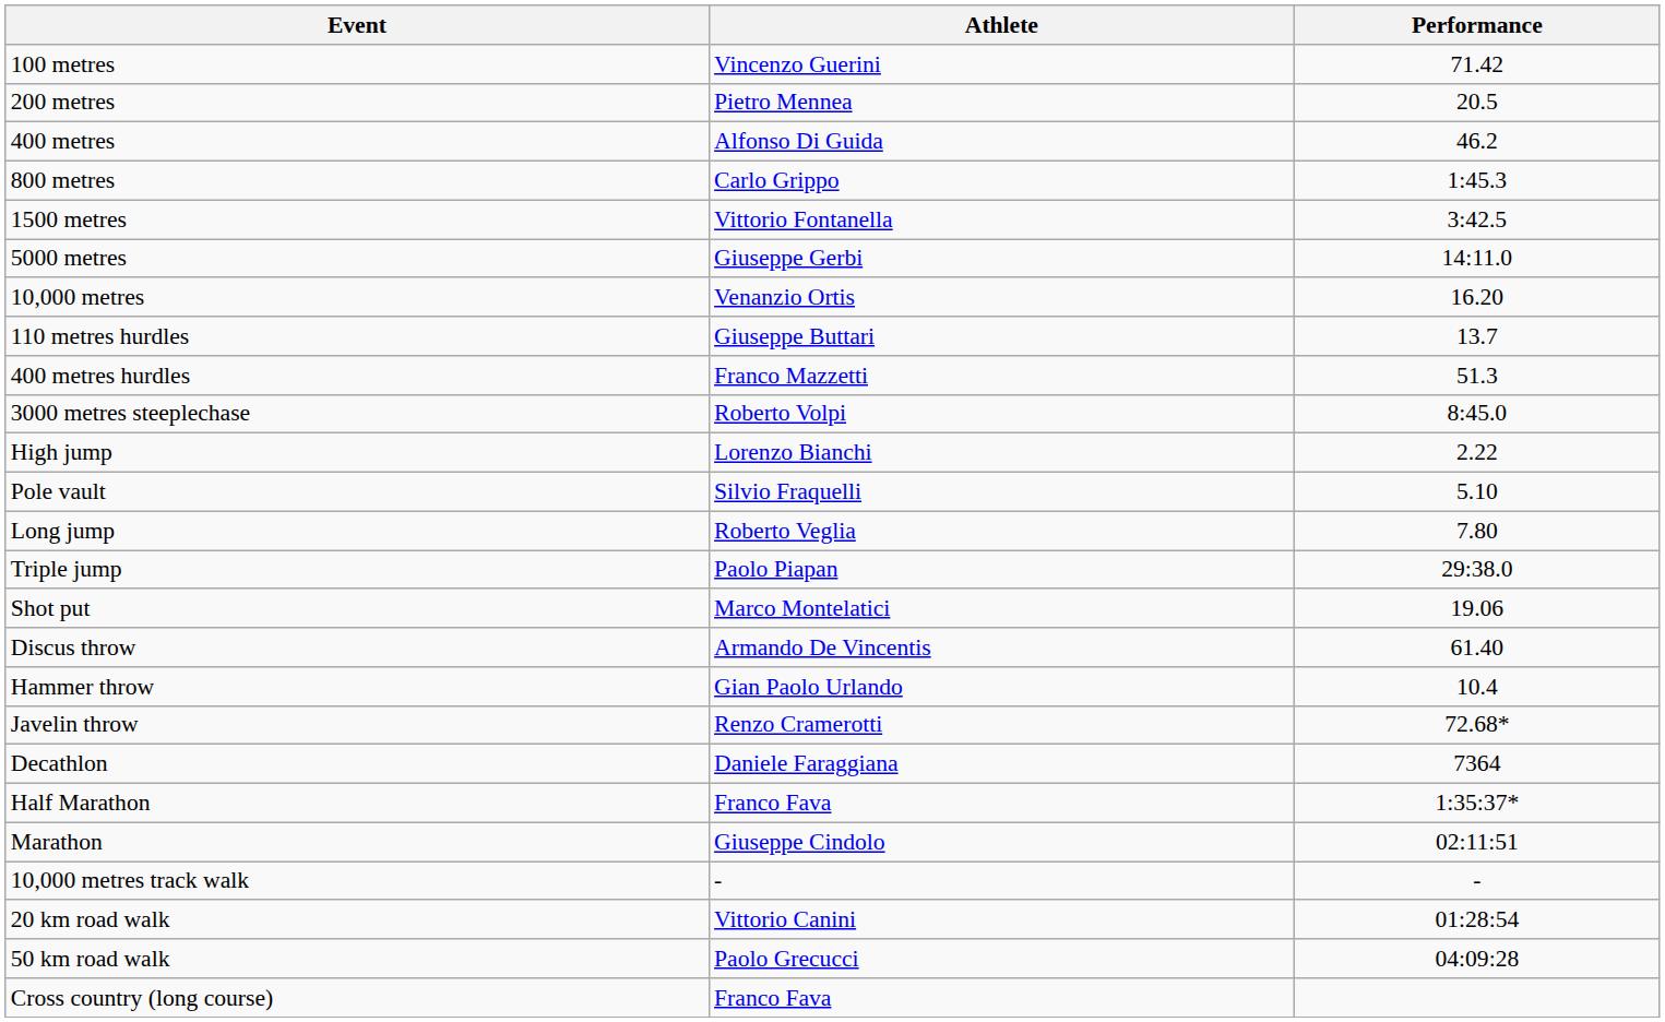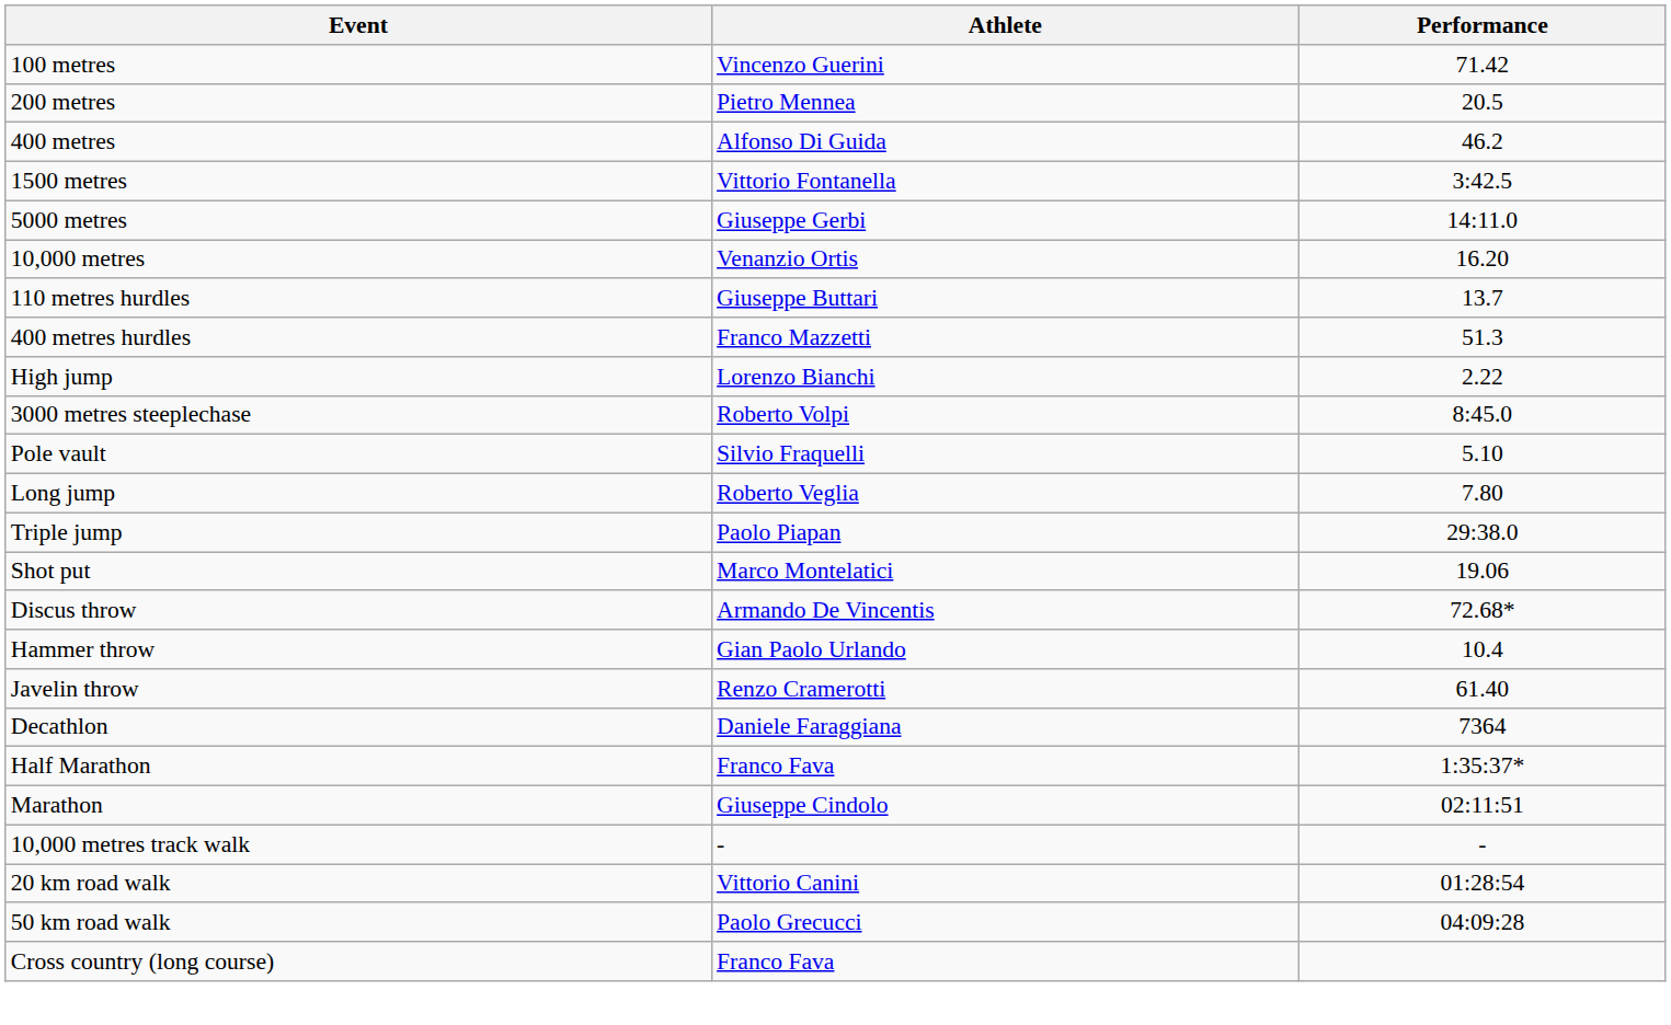 <table class="wikitable" width=80% style="font-size:90%; text-align:left;">
 <tr>
 <th>Event</th>
 <th>Athlete</th>
 <th>Performance</th>
 </tr>
 <tr>
 <td>100 metres</td>
 <td><a href='#'>Vincenzo Guerini</a></td>
 <td align=center>71.42</td>
 </tr>
 <tr>
 <td>200 metres</td>
 <td><a href='#'>Pietro Mennea</a></td>
 <td align=center>20.5</td>
 </tr>
 <tr>
 <td>400 metres</td>
 <td><a href='#'>Alfonso Di Guida</a></td>
 <td align=center>46.2</td>
-</tr>
-<tr>
-<td>800 metres</td>
-<td><a href='#'>Carlo Grippo</a></td>
-<td align=center>1:45.3</td>
 </tr>
 <tr>
 <td>1500 metres</td>
 <td><a href='#'>Vittorio Fontanella</a></td>
 <td align=center>3:42.5</td>
 </tr>
 <tr>
 <td>5000 metres</td>
 <td><a href='#'>Giuseppe Gerbi</a></td>
 <td align=center>14:11.0</td>
 </tr>
 <tr>
 <td>10,000 metres</td>
 <td><a href='#'>Venanzio Ortis</a></td>
 <td align=center>16.20</td>
 </tr>
 <tr>
 <td>110 metres hurdles</td>
 <td><a href='#'>Giuseppe Buttari</a></td>
 <td align=center>13.7</td>
 </tr>
 <tr>
 <td>400 metres hurdles</td>
 <td><a href='#'>Franco Mazzetti</a></td>
 <td align=center>51.3</td>
 </tr>
 <tr>
+<td>High jump</td>
+<td><a href='#'>Lorenzo Bianchi</a></td>
+<td align=center>2.22</td>
+</tr>
+<tr>
 <td>3000 metres steeplechase</td>
 <td><a href='#'>Roberto Volpi</a></td>
 <td align=center>8:45.0</td>
-</tr>
-<tr>
-<td>High jump</td>
-<td><a href='#'>Lorenzo Bianchi</a></td>
-<td align=center>2.22</td>
 </tr>
 <tr>
 <td>Pole vault</td>
 <td><a href='#'>Silvio Fraquelli</a></td>
 <td align=center>5.10</td>
 </tr>
 <tr>
 <td>Long jump</td>
 <td><a href='#'>Roberto Veglia</a></td>
 <td align=center>7.80</td>
 </tr>
 <tr>
 <td>Triple jump</td>
 <td><a href='#'>Paolo Piapan</a></td>
 <td align=center>29:38.0</td>
 </tr>
 <tr>
 <td>Shot put</td>
 <td><a href='#'>Marco Montelatici</a></td>
 <td align=center>19.06</td>
 </tr>
 <tr>
 <td>Discus throw</td>
 <td><a href='#'>Armando De Vincentis</a></td>
-<td align=center>61.40</td>
+<td align=center>72.68*</td>
 </tr>
 <tr>
 <td>Hammer throw</td>
 <td><a href='#'>Gian Paolo Urlando</a></td>
 <td align=center>10.4</td>
 </tr>
 <tr>
 <td>Javelin throw</td>
 <td><a href='#'>Renzo Cramerotti</a></td>
-<td align=center>72.68*</td>
+<td align=center>61.40</td>
 </tr>
 <tr>
 <td>Decathlon</td>
 <td><a href='#'>Daniele Faraggiana</a></td>
 <td align=center>7364</td>
 </tr>
 <tr>
 <td>Half Marathon</td>
 <td><a href='#'>Franco Fava</a></td>
 <td align=center>1:35:37*</td>
 </tr>
 <tr>
 <td>Marathon</td>
 <td><a href='#'>Giuseppe Cindolo</a></td>
 <td align=center>02:11:51</td>
 </tr>
 <tr>
 <td>10,000 metres track walk</td>
 <td>-</td>
 <td align=center>-</td>
 </tr>
 <tr>
 <td>20 km road walk</td>
 <td><a href='#'>Vittorio Canini</a></td>
 <td align=center>01:28:54</td>
 </tr>
 <tr>
 <td>50 km road walk</td>
 <td><a href='#'>Paolo Grecucci</a></td>
 <td align=center>04:09:28</td>
 </tr>
 <tr>
 <td>Cross country (long course)</td>
 <td><a href='#'>Franco Fava</a></td>
 <td align=center></td>
 </tr>
 </table>
